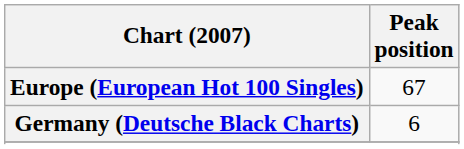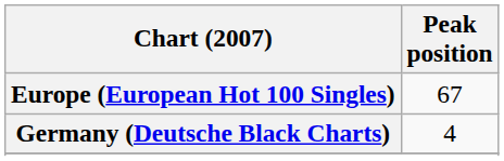 <table class="wikitable sortable plainrowheaders" style="text-align:center">
 <tr>
 <th scope="col">Chart (2007)</th>
 <th scope="col">Peak<br>position</th>
 </tr>
 <tr>
 <th scope="row">Europe (<a href='#'>European Hot 100 Singles</a>)</th>
 <td>67</td>
 </tr>
 <tr>
 <th scope="row">Germany (<a href='#'>Deutsche Black Charts</a>)</th>
-<td>6</td>
+<td>4</td>
 </tr>
 <tr>
 </tr>
 <tr>
 </tr>
 <tr>
 </tr>
 <tr>
 </tr>
 </table>
